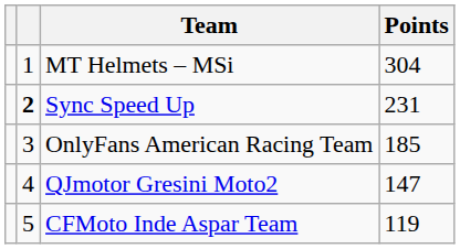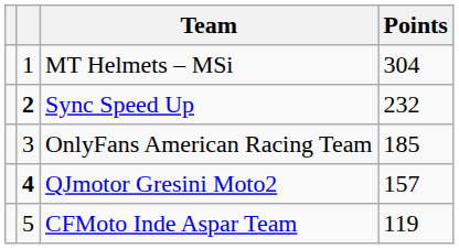 <table class="wikitable" style="font-size: 95%;">
 <tr>
 <th></th>
 <th></th>
 <th>Team</th>
 <th>Points</th>
 </tr>
 <tr>
 <td></td>
 <td align=center>1</td>
 <td> MT Helmets – MSi</td>
 <td align=left>304</td>
 </tr>
 <tr>
 <td></td>
 <td align=center><strong>2</strong></td>
 <td> <a href='#'>Sync Speed Up</a></td>
-<td align=left>231</td>
+<td align=left>232</td>
 </tr>
 <tr>
 <td></td>
 <td align=center>3</td>
 <td> OnlyFans American Racing Team</td>
 <td align=left>185</td>
 </tr>
 <tr>
 <td></td>
-<td align=center>4</td>
+<td align=center><strong>4</strong></td>
 <td> <a href='#'>QJmotor Gresini Moto2</a></td>
-<td align=left>147</td>
+<td align=left>157</td>
 </tr>
 <tr>
 <td></td>
 <td align=center>5</td>
 <td> <a href='#'>CFMoto Inde Aspar Team</a></td>
 <td align=left>119</td>
 </tr>
 </table>
